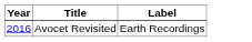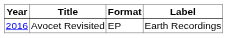 <table border=1 cellpadding=2 style="border-collapse:collapse;">
 <tr style="border-bottom:1px solid black;">
 <th>Year</th>
 <th>Title</th>
+<th>Format</th>
 <th>Label</th>
 </tr>
 <tr>
 <td><a href='#'>2016</a></td>
 <td>Avocet Revisited</td>
+<td>EP</td>
 <td>Earth Recordings</td>
 </tr>
 </table>
